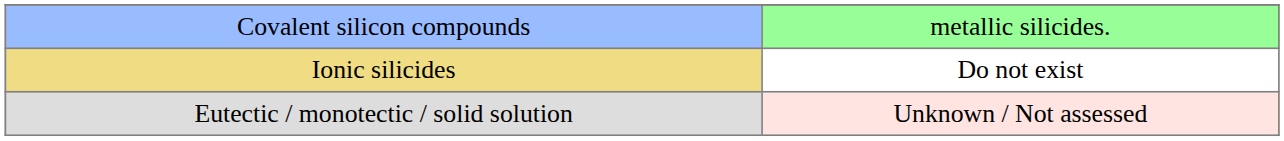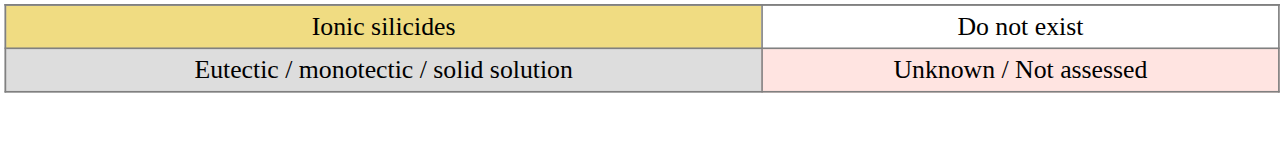 <table border=2 cellpadding=4 style="margin-left:auto; margin-right:auto; text-align:center; background:silver; border:1px solid gray; border-collapse:collapse; width:50%; font-size:100%;">
 <tr>
-</tr>
-<tr>
-<td style="background:#99bbff">Covalent silicon compounds</td>
-<td style="background:#98FF98">metallic silicides.</td>
 </tr>
 <tr>
 <td style="background:#F0DC82">Ionic silicides</td>
 <td style="background:white">Do not exist</td>
 </tr>
 <tr>
 <td style="background:#ddd">Eutectic / monotectic / solid solution</td>
 <td style="background:mistyrose">Unknown / Not assessed</td>
 </tr>
 </table>
